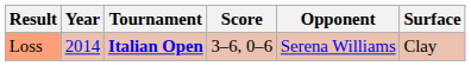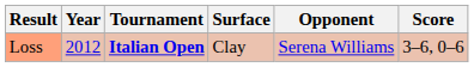 <table class="sortable wikitable">
 <tr>
 <th>Result</th>
 <th>Year</th>
 <th>Tournament</th>
+<th>Surface</th>
+<th>Opponent</th>
 <th>Score</th>
-<th>Opponent</th>
-<th>Surface</th>
 </tr>
 <tr bgcolor=EBC2AF>
 <td bgcolor=ffa07a>Loss</td>
-<td><a href='#'>2014</a></td>
+<td><a href='#'>2012</a></td>
 <td><strong><a href='#'>Italian Open</a></strong></td>
+<td>Clay</td>
+<td> <a href='#'>Serena Williams</a></td>
 <td>3–6, 0–6</td>
-<td> <a href='#'>Serena Williams</a></td>
-<td>Clay</td>
 </tr>
 </table>
